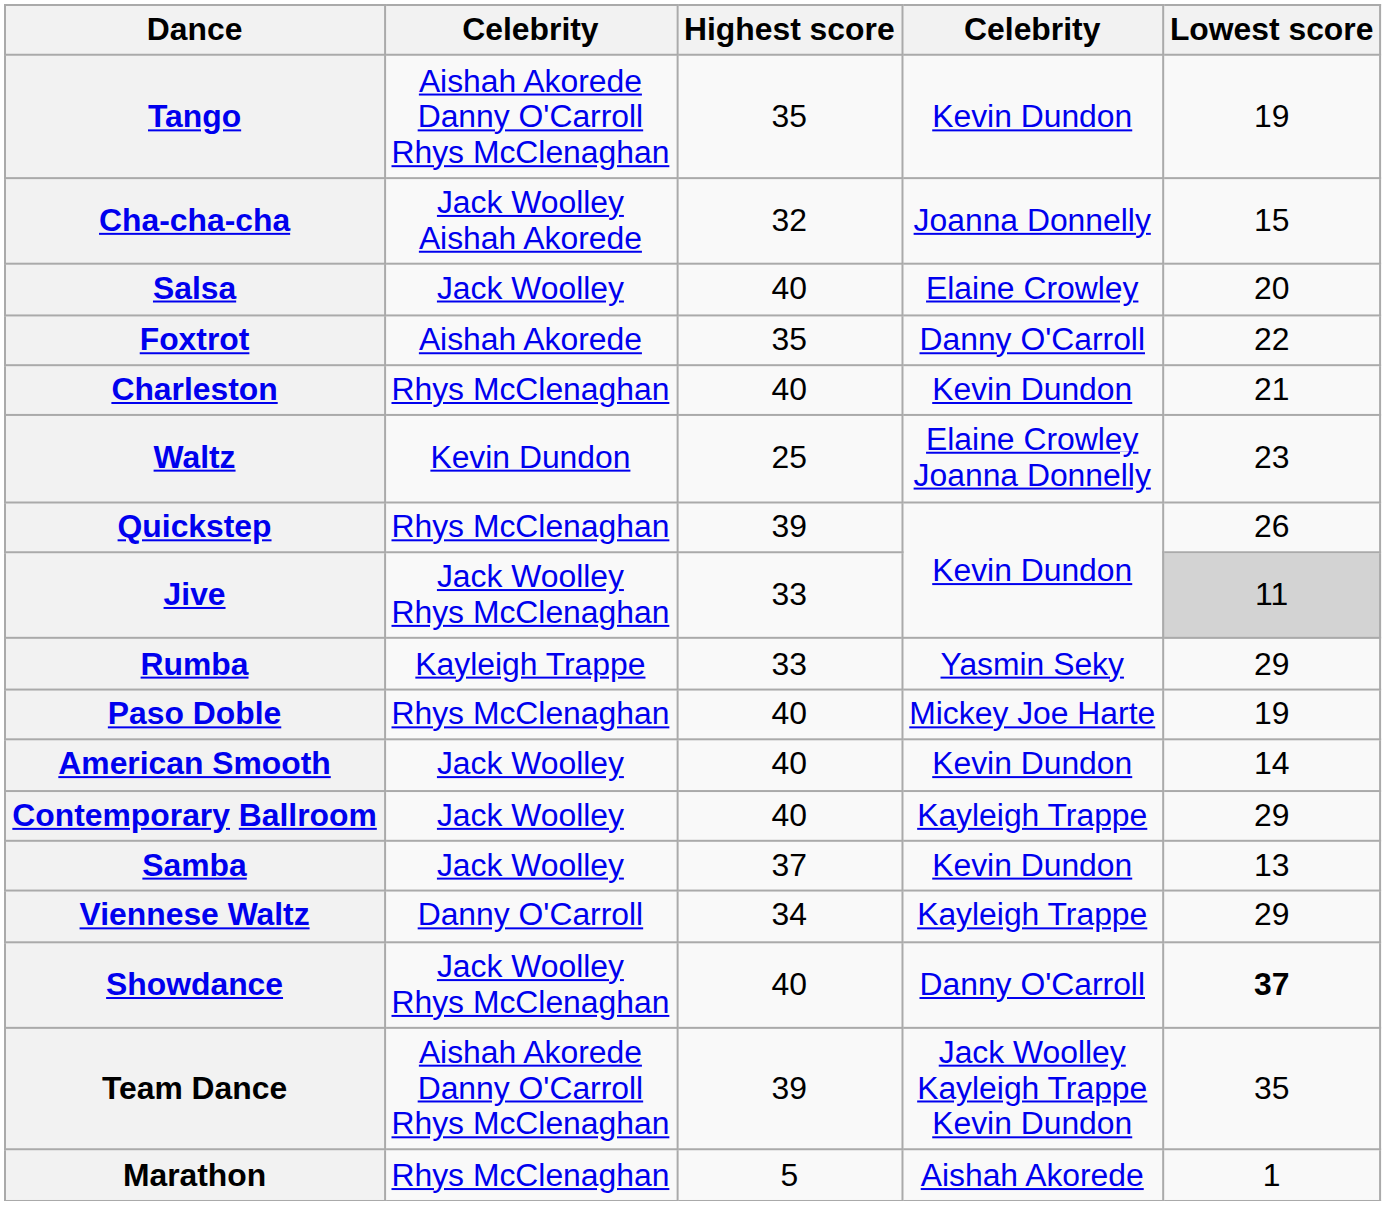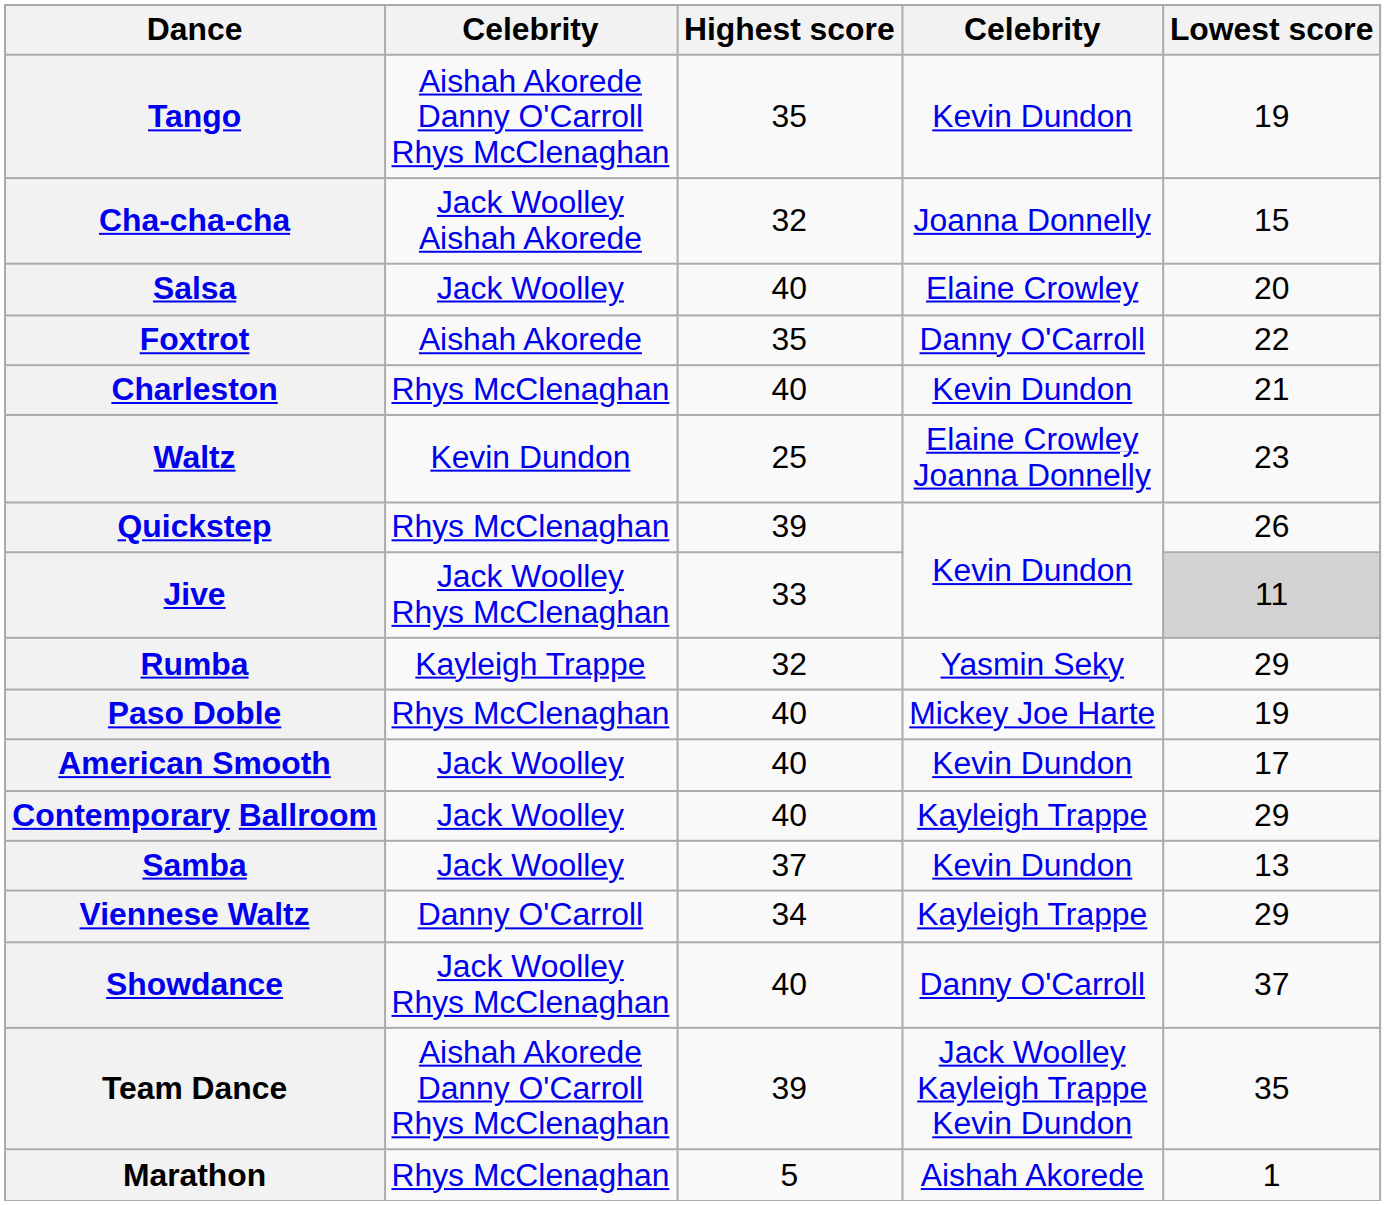 <table class="wikitable sortable" style="text-align:center;">
 <tr>
 <th>Dance</th>
 <th class="sortable">Celebrity</th>
 <th>Highest score</th>
 <th class="sortable">Celebrity</th>
 <th>Lowest score</th>
 </tr>
 <tr>
 <th><a href='#'>Tango</a></th>
 <td><a href='#'>Aishah Akorede</a><br><a href='#'>Danny O'Carroll</a><br><a href='#'>Rhys McClenaghan</a></td>
 <td>35</td>
 <td><a href='#'>Kevin Dundon</a></td>
 <td>19</td>
 </tr>
 <tr>
 <th><a href='#'>Cha-cha-cha</a></th>
 <td><a href='#'>Jack Woolley</a><br><a href='#'>Aishah Akorede</a></td>
 <td>32</td>
 <td><a href='#'>Joanna Donnelly</a></td>
 <td>15</td>
 </tr>
 <tr>
 <th><a href='#'>Salsa</a></th>
 <td><a href='#'>Jack Woolley</a></td>
 <td>40</td>
 <td><a href='#'>Elaine Crowley</a></td>
 <td>20</td>
 </tr>
 <tr>
 <th><a href='#'>Foxtrot</a></th>
 <td><a href='#'>Aishah Akorede</a></td>
 <td>35</td>
 <td><a href='#'>Danny O'Carroll</a></td>
 <td>22</td>
 </tr>
 <tr>
 <th><a href='#'>Charleston</a></th>
 <td><a href='#'>Rhys McClenaghan</a></td>
 <td>40</td>
 <td><a href='#'>Kevin Dundon</a></td>
 <td>21</td>
 </tr>
 <tr>
 <th><a href='#'>Waltz</a></th>
 <td><a href='#'>Kevin Dundon</a></td>
 <td>25</td>
 <td><a href='#'>Elaine Crowley</a><br><a href='#'>Joanna Donnelly</a></td>
 <td>23</td>
 </tr>
 <tr>
 <th><a href='#'>Quickstep</a></th>
 <td><a href='#'>Rhys McClenaghan</a></td>
 <td>39</td>
 <td rowspan="2"><a href='#'>Kevin Dundon</a></td>
 <td>26</td>
 </tr>
 <tr>
 <th><a href='#'>Jive</a></th>
 <td><a href='#'>Jack Woolley</a><br><a href='#'>Rhys McClenaghan</a></td>
 <td>33</td>
 <td style="background: lightgrey;">11</td>
 </tr>
 <tr>
 <th><a href='#'>Rumba</a></th>
 <td><a href='#'>Kayleigh Trappe</a></td>
-<td>33</td>
+<td>32</td>
 <td><a href='#'>Yasmin Seky</a></td>
 <td>29</td>
 </tr>
 <tr>
 <th><a href='#'>Paso Doble</a></th>
 <td><a href='#'>Rhys McClenaghan</a></td>
 <td>40</td>
 <td><a href='#'>Mickey Joe Harte</a></td>
 <td>19</td>
 </tr>
 <tr>
 <th><a href='#'>American Smooth</a></th>
 <td><a href='#'>Jack Woolley</a></td>
 <td>40</td>
 <td><a href='#'>Kevin Dundon</a></td>
-<td>14</td>
+<td>17</td>
 </tr>
 <tr>
 <th><a href='#'>Contemporary</a> <a href='#'>Ballroom</a></th>
 <td><a href='#'>Jack Woolley</a></td>
 <td>40</td>
 <td><a href='#'>Kayleigh Trappe</a></td>
 <td>29</td>
 </tr>
 <tr>
 <th><a href='#'>Samba</a></th>
 <td><a href='#'>Jack Woolley</a></td>
 <td>37</td>
 <td><a href='#'>Kevin Dundon</a></td>
 <td>13</td>
 </tr>
 <tr>
 <th><a href='#'>Viennese Waltz</a></th>
 <td><a href='#'>Danny O'Carroll</a></td>
 <td>34</td>
 <td><a href='#'>Kayleigh Trappe</a></td>
 <td>29</td>
 </tr>
 <tr>
 <th><a href='#'>Showdance</a></th>
 <td><a href='#'>Jack Woolley</a><br><a href='#'>Rhys McClenaghan</a></td>
 <td>40</td>
 <td><a href='#'>Danny O'Carroll</a></td>
-<td><strong>37</strong></td>
+<td>37</td>
 </tr>
 <tr>
 <th>Team Dance</th>
 <td><a href='#'>Aishah Akorede</a><br><a href='#'>Danny O'Carroll</a><br><a href='#'>Rhys McClenaghan</a></td>
 <td>39</td>
 <td><a href='#'>Jack Woolley</a><br><a href='#'>Kayleigh Trappe</a><br><a href='#'>Kevin Dundon</a></td>
 <td>35</td>
 </tr>
 <tr>
 <th>Marathon</th>
 <td><a href='#'>Rhys McClenaghan</a></td>
 <td>5</td>
 <td><a href='#'>Aishah Akorede</a></td>
 <td>1</td>
 </tr>
 </table>
